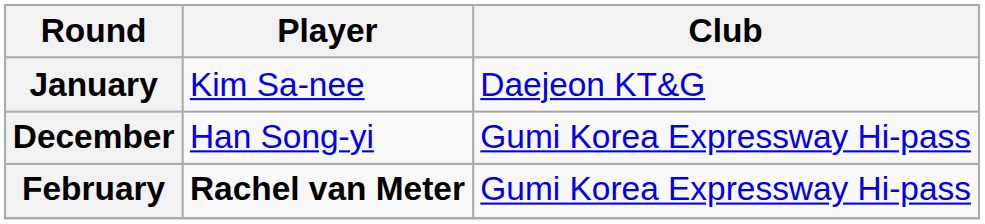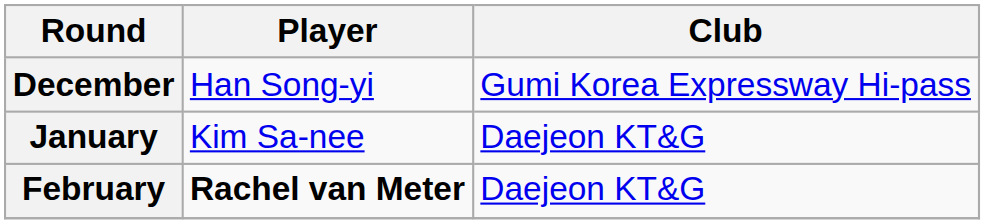 <table class=wikitable>
 <tr>
 <th>Round</th>
 <th>Player</th>
 <th>Club</th>
 </tr>
 <tr>
+<th>December</th>
+<td> <a href='#'>Han Song-yi</a></td>
+<td><a href='#'>Gumi Korea Expressway Hi-pass</a></td>
+</tr>
+<tr>
 <th>January</th>
 <td> <a href='#'>Kim Sa-nee</a></td>
 <td><a href='#'>Daejeon KT&G</a></td>
 </tr>
 <tr>
-<th>December</th>
-<td> <a href='#'>Han Song-yi</a></td>
-<td><a href='#'>Gumi Korea Expressway Hi-pass</a></td>
-</tr>
-<tr>
 <th>February</th>
 <td><strong> Rachel van Meter</strong></td>
-<td><a href='#'>Gumi Korea Expressway Hi-pass</a></td>
+<td><a href='#'>Daejeon KT&G</a></td>
 </tr>
 <tr>
 </tr>
 </table>
